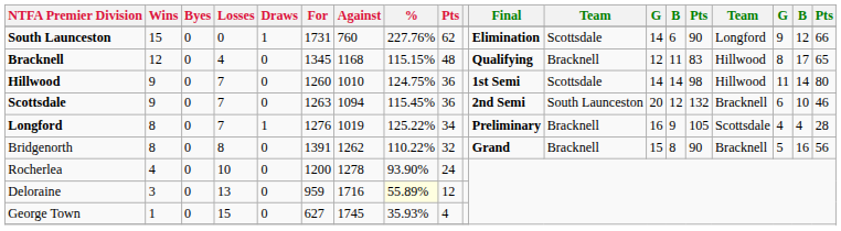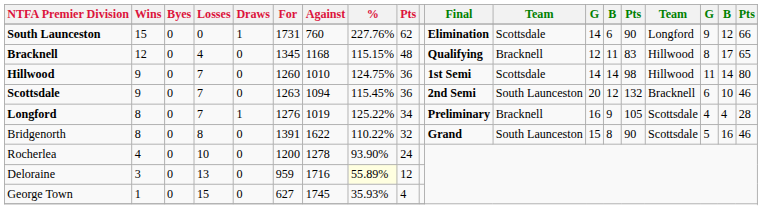 <table style="font-size: 85%; text-align: left;" class="wikitable">
 <tr>
 <th style="color:crimson">NTFA Premier Division</th>
 <th style="color:crimson">Wins</th>
 <th style="color:crimson">Byes</th>
 <th style="color:crimson">Losses</th>
 <th style="color:crimson">Draws</th>
 <th style="color:crimson">For</th>
 <th style="color:crimson">Against</th>
 <th style="color:crimson">%</th>
 <th style="color:crimson">Pts</th>
 <th></th>
 <th style="color:green">Final</th>
 <th style="color:green">Team</th>
 <th style="color:green">G</th>
 <th style="color:green">B</th>
 <th style="color:green">Pts</th>
 <th style="color:green">Team</th>
 <th style="color:green">G</th>
 <th style="color:green">B</th>
 <th style="color:green">Pts</th>
 </tr>
 <tr>
 </tr>
 <tr>
 </tr>
 <tr>
 <td><strong>	South Launceston	</strong></td>
 <td>15</td>
 <td>0</td>
 <td>0</td>
 <td>1</td>
 <td>1731</td>
 <td>760</td>
 <td>227.76%</td>
 <td>62</td>
 <td></td>
 <td><strong>Elimination</strong></td>
 <td>Scottsdale</td>
 <td>14</td>
 <td>6</td>
 <td>90</td>
 <td>Longford</td>
 <td>9</td>
 <td>12</td>
 <td>66</td>
 </tr>
 <tr>
 <td><strong>	Bracknell	</strong></td>
 <td>12</td>
 <td>0</td>
 <td>4</td>
 <td>0</td>
 <td>1345</td>
 <td>1168</td>
 <td>115.15%</td>
 <td>48</td>
 <td></td>
 <td><strong>Qualifying</strong></td>
 <td>Bracknell</td>
 <td>12</td>
 <td>11</td>
 <td>83</td>
 <td>Hillwood</td>
 <td>8</td>
 <td>17</td>
 <td>65</td>
 </tr>
 <tr>
 <td><strong>	Hillwood	</strong></td>
 <td>9</td>
 <td>0</td>
 <td>7</td>
 <td>0</td>
 <td>1260</td>
 <td>1010</td>
 <td>124.75%</td>
 <td>36</td>
 <td></td>
 <td><strong>1st Semi</strong></td>
 <td>Scottsdale</td>
 <td>14</td>
 <td>14</td>
 <td>98</td>
 <td>Hillwood</td>
 <td>11</td>
 <td>14</td>
 <td>80</td>
 </tr>
 <tr>
 <td><strong>	Scottsdale	</strong></td>
 <td>9</td>
 <td>0</td>
 <td>7</td>
 <td>0</td>
 <td>1263</td>
 <td>1094</td>
 <td>115.45%</td>
 <td>36</td>
 <td></td>
 <td><strong>2nd Semi</strong></td>
 <td>South Launceston</td>
 <td>20</td>
 <td>12</td>
 <td>132</td>
 <td>Bracknell</td>
 <td>6</td>
 <td>10</td>
 <td>46</td>
 </tr>
 <tr>
 <td><strong>	Longford	</strong></td>
 <td>8</td>
 <td>0</td>
 <td>7</td>
 <td>1</td>
 <td>1276</td>
 <td>1019</td>
 <td>125.22%</td>
 <td>34</td>
 <td></td>
 <td><strong>Preliminary</strong></td>
 <td>Bracknell</td>
 <td>16</td>
 <td>9</td>
 <td>105</td>
 <td>Scottsdale</td>
 <td>4</td>
 <td>4</td>
 <td>28</td>
 </tr>
 <tr>
 <td>Bridgenorth</td>
 <td>8</td>
 <td>0</td>
 <td>8</td>
 <td>0</td>
 <td>1391</td>
-<td>1262</td>
+<td>1622</td>
 <td>110.22%</td>
 <td>32</td>
 <td></td>
 <td><strong>Grand</strong></td>
-<td>Bracknell</td>
+<td>South Launceston</td>
 <td>15</td>
 <td>8</td>
 <td>90</td>
-<td>Bracknell</td>
+<td>Scottsdale</td>
 <td>5</td>
 <td>16</td>
-<td>56</td>
+<td>46</td>
 </tr>
 <tr>
 <td>Rocherlea</td>
 <td>4</td>
 <td>0</td>
 <td>10</td>
 <td>0</td>
 <td>1200</td>
 <td>1278</td>
 <td>93.90%</td>
 <td>24</td>
 <td></td>
 </tr>
 <tr>
 <td>Deloraine</td>
 <td>3</td>
 <td>0</td>
 <td>13</td>
 <td>0</td>
 <td>959</td>
 <td>1716</td>
 <td style="background: lightyellow;">55.89%</td>
 <td>12</td>
 <td></td>
 </tr>
 <tr>
 <td>George Town</td>
 <td>1</td>
 <td>0</td>
 <td>15</td>
 <td>0</td>
 <td>627</td>
 <td>1745</td>
 <td>35.93%</td>
 <td>4</td>
 <td></td>
 </tr>
 <tr>
 </tr>
 </table>
